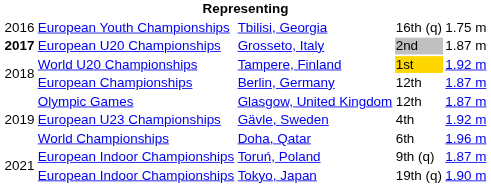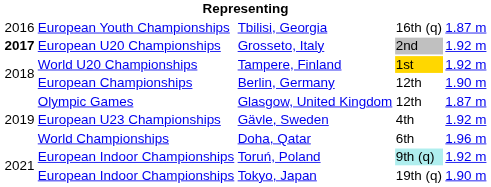 <table>
 <tr>
 <th colspan="6">Representing </th>
 </tr>
 <tr>
 <td>2016</td>
 <td><a href='#'>European Youth Championships</a></td>
 <td><a href='#'>Tbilisi, Georgia</a></td>
 <td>16th (q)</td>
-<td>1.75 m</td>
+<td><a href='#'>1.87 m</a></td>
 </tr>
 <tr>
 <td><strong>2017</strong></td>
 <td><a href='#'>European U20 Championships</a></td>
 <td><a href='#'>Grosseto, Italy</a></td>
 <td bgcolor=silver>2nd</td>
-<td>1.87 m</td>
+<td><a href='#'>1.92 m</a></td>
 </tr>
 <tr>
 <td rowspan=2>2018</td>
 <td><a href='#'>World U20 Championships</a></td>
 <td><a href='#'>Tampere, Finland</a></td>
 <td bgcolor=gold>1st</td>
 <td><a href='#'>1.92 m</a></td>
 </tr>
 <tr>
 <td><a href='#'>European Championships</a></td>
 <td><a href='#'>Berlin, Germany</a></td>
 <td>12th</td>
-<td><a href='#'>1.87 m</a></td>
+<td><a href='#'>1.90 m</a></td>
 </tr>
 <tr>
 <td rowspan=3>2019</td>
 <td><a href='#'>Olympic Games</a></td>
 <td><a href='#'>Glasgow, United Kingdom</a></td>
 <td>12th</td>
 <td><a href='#'>1.87 m</a></td>
 </tr>
 <tr>
 <td><a href='#'>European U23 Championships</a></td>
 <td><a href='#'>Gävle, Sweden</a></td>
 <td>4th</td>
 <td><a href='#'>1.92 m</a></td>
 </tr>
 <tr>
 <td><a href='#'>World Championships</a></td>
 <td><a href='#'>Doha, Qatar</a></td>
 <td>6th</td>
 <td><a href='#'>1.96 m</a></td>
 </tr>
 <tr>
 <td rowspan=2>2021</td>
 <td><a href='#'>European Indoor Championships</a></td>
 <td><a href='#'>Toruń, Poland</a></td>
-<td>9th (q)</td>
-<td><a href='#'>1.87 m</a></td>
+<td style="background: paleturquoise;">9th (q)</td>
+<td><a href='#'>1.92 m</a></td>
 </tr>
 <tr>
 <td><a href='#'>European Indoor Championships</a></td>
 <td><a href='#'>Tokyo, Japan</a></td>
 <td>19th (q)</td>
 <td><a href='#'>1.90 m</a></td>
 </tr>
 </table>
